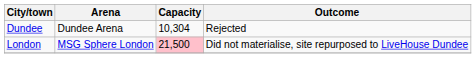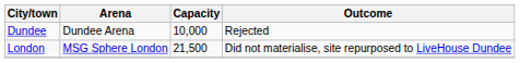 <table class="wikitable sortable">
 <tr>
 <th>City/town</th>
 <th>Arena</th>
 <th data-sort-type="number">Capacity</th>
 <th>Outcome</th>
 </tr>
 <tr>
 <td><a href='#'>Dundee</a></td>
 <td>Dundee Arena</td>
-<td>10,304</td>
+<td>10,000</td>
 <td>Rejected</td>
 </tr>
 <tr>
 <td><a href='#'>London</a></td>
 <td><a href='#'>MSG Sphere London</a></td>
-<td style="background: pink;">21,500</td>
+<td>21,500</td>
 <td>Did not materialise, site repurposed  to <a href='#'>LiveHouse Dundee</a></td>
 </tr>
 <tr>
 </tr>
 </table>
